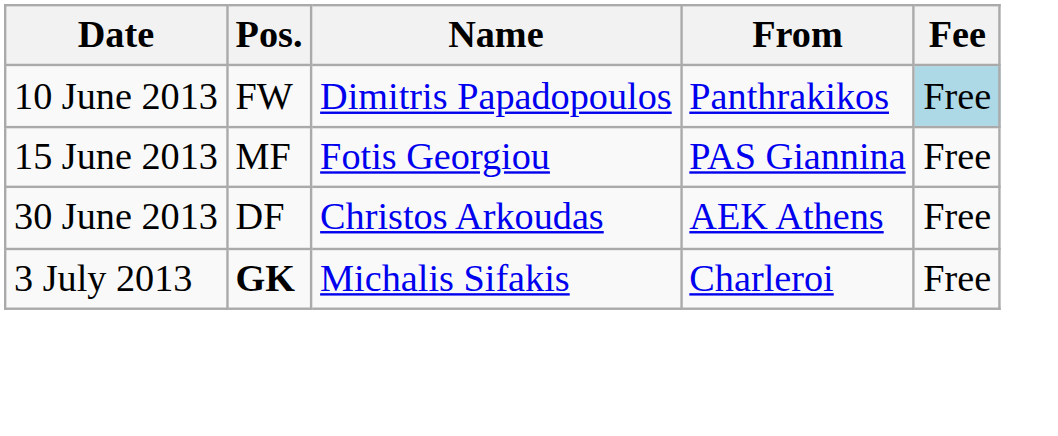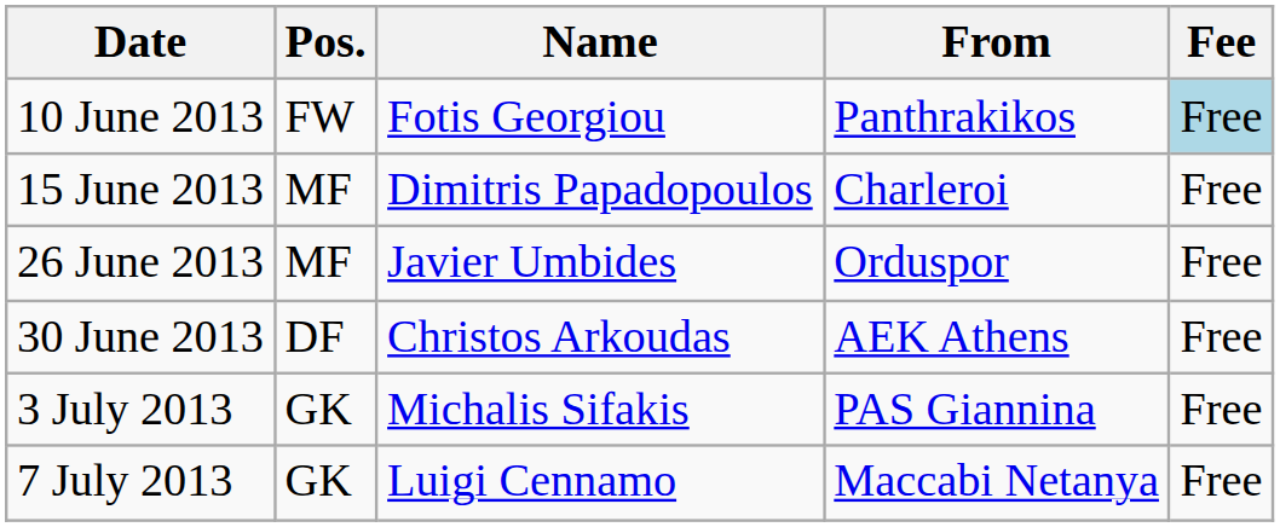 <table class="wikitable">
 <tr>
 <th>Date</th>
 <th>Pos.</th>
 <th>Name</th>
 <th>From</th>
 <th>Fee</th>
 </tr>
 <tr>
 <td>10 June 2013</td>
 <td>FW</td>
-<td> <a href='#'>Dimitris Papadopoulos</a></td>
+<td> <a href='#'>Fotis Georgiou</a></td>
 <td><a href='#'>Panthrakikos</a></td>
 <td style="background: lightblue;">Free</td>
 </tr>
 <tr>
 <td>15 June 2013</td>
 <td>MF</td>
-<td> <a href='#'>Fotis Georgiou</a></td>
-<td><a href='#'>PAS Giannina</a></td>
+<td> <a href='#'>Dimitris Papadopoulos</a></td>
+<td> <a href='#'>Charleroi</a></td>
+<td>Free</td>
+</tr>
+<tr>
+<td>26 June 2013</td>
+<td>MF</td>
+<td> <a href='#'>Javier Umbides</a></td>
+<td> <a href='#'>Orduspor</a></td>
 <td>Free</td>
 </tr>
 <tr>
 <td>30 June 2013</td>
 <td>DF</td>
 <td> <a href='#'>Christos Arkoudas</a></td>
 <td><a href='#'>AEK Athens</a></td>
 <td>Free</td>
 </tr>
 <tr>
 <td>3 July 2013</td>
-<td><strong>GK</strong></td>
+<td>GK</td>
 <td> <a href='#'>Michalis Sifakis</a></td>
-<td> <a href='#'>Charleroi</a></td>
+<td><a href='#'>PAS Giannina</a></td>
+<td>Free</td>
+</tr>
+<tr>
+<td>7 July 2013</td>
+<td>GK</td>
+<td> <a href='#'>Luigi Cennamo</a></td>
+<td> <a href='#'>Maccabi Netanya</a></td>
 <td>Free</td>
 </tr>
 </table>
